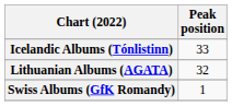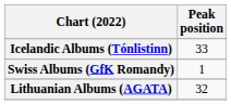 <table class="wikitable sortable plainrowheaders" style="text-align:center">
 <tr>
 <th scope="col">Chart (2022)</th>
 <th scope="col">Peak<br>position</th>
 </tr>
 <tr>
 </tr>
 <tr>
 </tr>
 <tr>
 </tr>
 <tr>
 </tr>
 <tr>
 </tr>
 <tr>
 </tr>
 <tr>
 </tr>
 <tr>
 </tr>
 <tr>
 </tr>
 <tr>
 <th scope="row">Icelandic Albums (<a href='#'>Tónlistinn</a>)</th>
 <td>33</td>
 </tr>
 <tr>
 </tr>
 <tr>
 </tr>
 <tr>
-<th scope="row">Lithuanian Albums (<a href='#'>AGATA</a>)</th>
-<td>32</td>
+<th scope="row">Swiss Albums (<a href='#'>GfK</a> Romandy)</th>
+<td>1</td>
 </tr>
 <tr>
 </tr>
 <tr>
 </tr>
 <tr>
 </tr>
 <tr>
 </tr>
 <tr>
-<th scope="row">Swiss Albums (<a href='#'>GfK</a> Romandy)</th>
-<td>1</td>
+<th scope="row">Lithuanian Albums (<a href='#'>AGATA</a>)</th>
+<td>32</td>
 </tr>
 <tr>
 </tr>
 <tr>
 </tr>
 <tr>
 </tr>
 </table>
